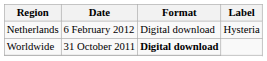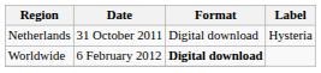 <table class=wikitable>
 <tr>
 <th>Region</th>
 <th>Date</th>
 <th>Format</th>
 <th>Label</th>
 </tr>
 <tr>
 <td>Netherlands</td>
-<td>6 February 2012</td>
+<td>31 October 2011</td>
 <td>Digital download</td>
 <td>Hysteria</td>
 </tr>
 <tr>
 <td>Worldwide</td>
-<td>31 October 2011</td>
+<td>6 February 2012</td>
 <td><strong>Digital download</strong></td>
 </tr>
 <tr>
 </tr>
 </table>
